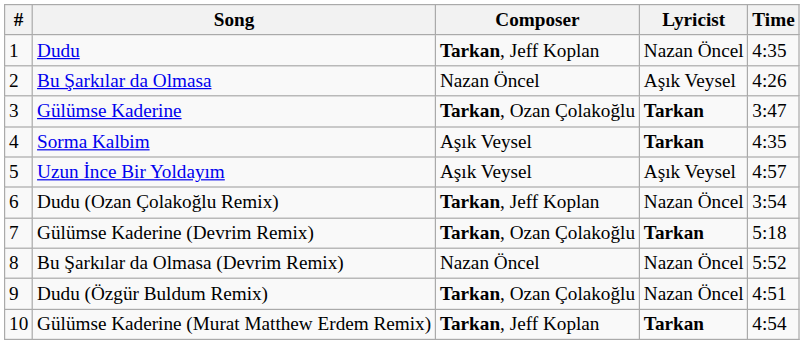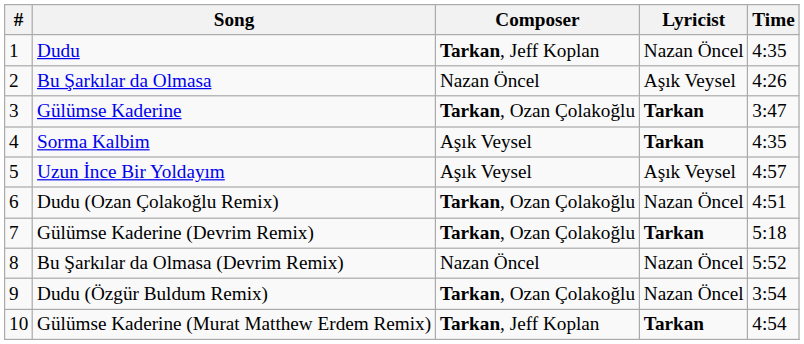 <table class="wikitable">
 <tr>
 <th align="center">#</th>
 <th align="center">Song</th>
 <th align="center">Composer</th>
 <th align="center">Lyricist</th>
 <th align="center">Time</th>
 </tr>
 <tr>
 <td>1</td>
 <td><a href='#'>Dudu</a></td>
 <td><strong>Tarkan</strong>, Jeff Koplan</td>
 <td>Nazan Öncel</td>
 <td>4:35</td>
 </tr>
 <tr>
 <td>2</td>
 <td><a href='#'>Bu Şarkılar da Olmasa</a></td>
 <td>Nazan Öncel</td>
 <td>Aşık Veysel</td>
 <td>4:26</td>
 </tr>
 <tr>
 <td>3</td>
 <td><a href='#'>Gülümse Kaderine</a></td>
 <td><strong>Tarkan</strong>, Ozan Çolakoğlu</td>
 <td><strong>Tarkan</strong></td>
 <td>3:47</td>
 </tr>
 <tr>
 <td>4</td>
 <td><a href='#'>Sorma Kalbim</a></td>
 <td>Aşık Veysel</td>
 <td><strong>Tarkan</strong></td>
 <td>4:35</td>
 </tr>
 <tr>
 <td>5</td>
 <td><a href='#'>Uzun İnce Bir Yoldayım</a></td>
 <td>Aşık Veysel</td>
 <td>Aşık Veysel</td>
 <td>4:57</td>
 </tr>
 <tr>
 <td>6</td>
 <td>Dudu (Ozan Çolakoğlu Remix)</td>
-<td><strong>Tarkan</strong>, Jeff Koplan</td>
+<td><strong>Tarkan</strong>, Ozan Çolakoğlu</td>
 <td>Nazan Öncel</td>
-<td>3:54</td>
+<td>4:51</td>
 </tr>
 <tr>
 <td>7</td>
 <td>Gülümse Kaderine (Devrim Remix)</td>
 <td><strong>Tarkan</strong>, Ozan Çolakoğlu</td>
 <td><strong>Tarkan</strong></td>
 <td>5:18</td>
 </tr>
 <tr>
 <td>8</td>
 <td>Bu Şarkılar da Olmasa (Devrim Remix)</td>
 <td>Nazan Öncel</td>
 <td>Nazan Öncel</td>
 <td>5:52</td>
 </tr>
 <tr>
 <td>9</td>
 <td>Dudu (Özgür Buldum Remix)</td>
 <td><strong>Tarkan</strong>, Ozan Çolakoğlu</td>
 <td>Nazan Öncel</td>
-<td>4:51</td>
+<td>3:54</td>
 </tr>
 <tr>
 <td>10</td>
 <td>Gülümse Kaderine (Murat Matthew Erdem Remix)</td>
 <td><strong>Tarkan</strong>, Jeff Koplan</td>
 <td><strong>Tarkan</strong></td>
 <td>4:54</td>
 </tr>
 </table>
